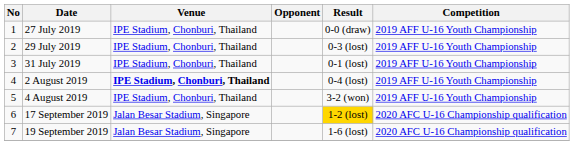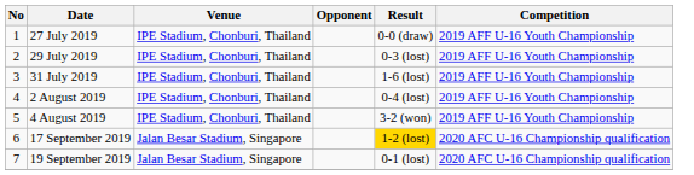 <table class="wikitable">
 <tr>
 <th>No</th>
 <th>Date</th>
 <th>Venue</th>
 <th>Opponent</th>
 <th>Result</th>
 <th>Competition</th>
 </tr>
 <tr>
 <td align=center>1</td>
 <td>27 July 2019</td>
 <td><a href='#'>IPE Stadium</a>, <a href='#'>Chonburi</a>, Thailand</td>
 <td></td>
 <td align=center>0-0 (draw)</td>
 <td><a href='#'>2019 AFF U-16 Youth Championship</a></td>
 </tr>
 <tr>
 <td align=center>2</td>
 <td>29 July 2019</td>
 <td><a href='#'>IPE Stadium</a>, <a href='#'>Chonburi</a>, Thailand</td>
 <td></td>
 <td align=center>0-3 (lost)</td>
 <td><a href='#'>2019 AFF U-16 Youth Championship</a></td>
 </tr>
 <tr>
 <td align=center>3</td>
 <td>31 July 2019</td>
 <td><a href='#'>IPE Stadium</a>, <a href='#'>Chonburi</a>, Thailand</td>
 <td></td>
-<td align=center>0-1 (lost)</td>
+<td align=center>1-6 (lost)</td>
 <td><a href='#'>2019 AFF U-16 Youth Championship</a></td>
 </tr>
 <tr>
 <td align=center>4</td>
 <td>2 August 2019</td>
-<td><strong><a href='#'>IPE Stadium</a>, <a href='#'>Chonburi</a>, Thailand</strong></td>
+<td><a href='#'>IPE Stadium</a>, <a href='#'>Chonburi</a>, Thailand</td>
 <td></td>
 <td align=center>0-4 (lost)</td>
 <td><a href='#'>2019 AFF U-16 Youth Championship</a></td>
 </tr>
 <tr>
 <td align=center>5</td>
 <td>4 August 2019</td>
 <td><a href='#'>IPE Stadium</a>, <a href='#'>Chonburi</a>, Thailand</td>
 <td></td>
 <td align=center>3-2 (won)</td>
 <td><a href='#'>2019 AFF U-16 Youth Championship</a></td>
 </tr>
 <tr>
 <td align=center>6</td>
 <td>17 September 2019</td>
 <td><a href='#'>Jalan Besar Stadium</a>, Singapore</td>
 <td></td>
 <td align=center style="background: gold;">1-2 (lost)</td>
 <td><a href='#'>2020 AFC U-16 Championship qualification</a></td>
 </tr>
 <tr>
 <td align=center>7</td>
 <td>19 September 2019</td>
 <td><a href='#'>Jalan Besar Stadium</a>, Singapore</td>
 <td></td>
-<td align=center>1-6 (lost)</td>
+<td align=center>0-1 (lost)</td>
 <td><a href='#'>2020 AFC U-16 Championship qualification</a></td>
 </tr>
 <tr>
 </tr>
 </table>
